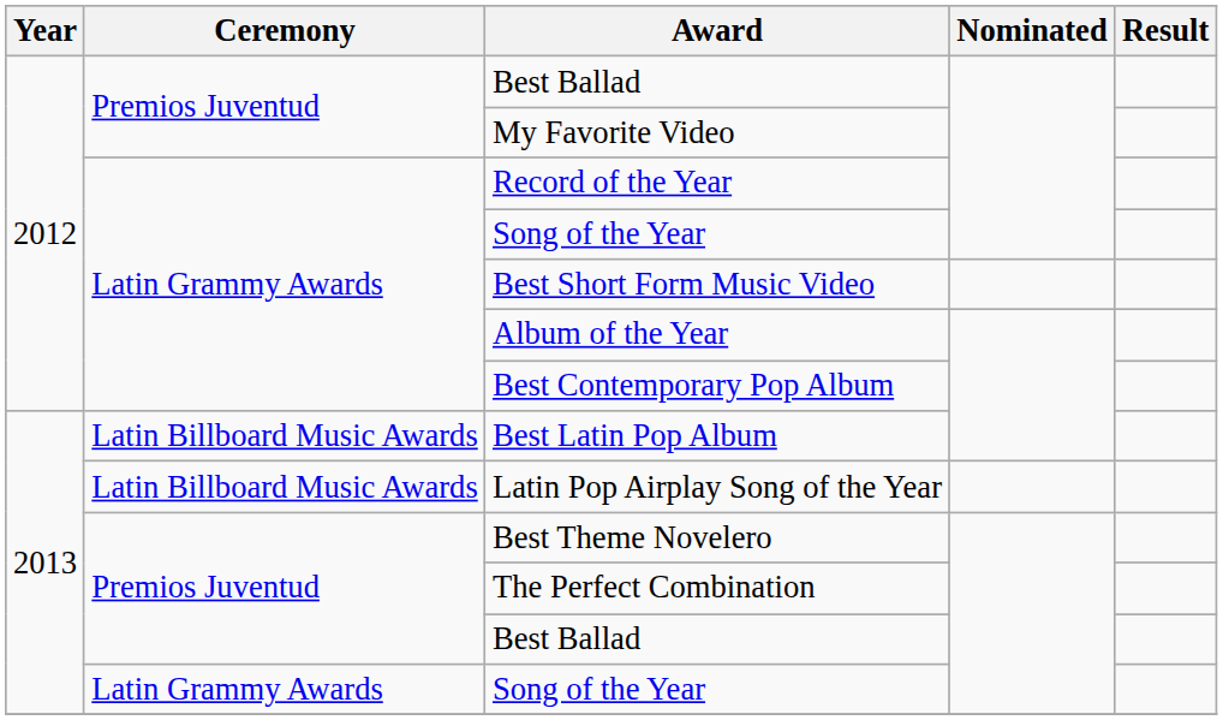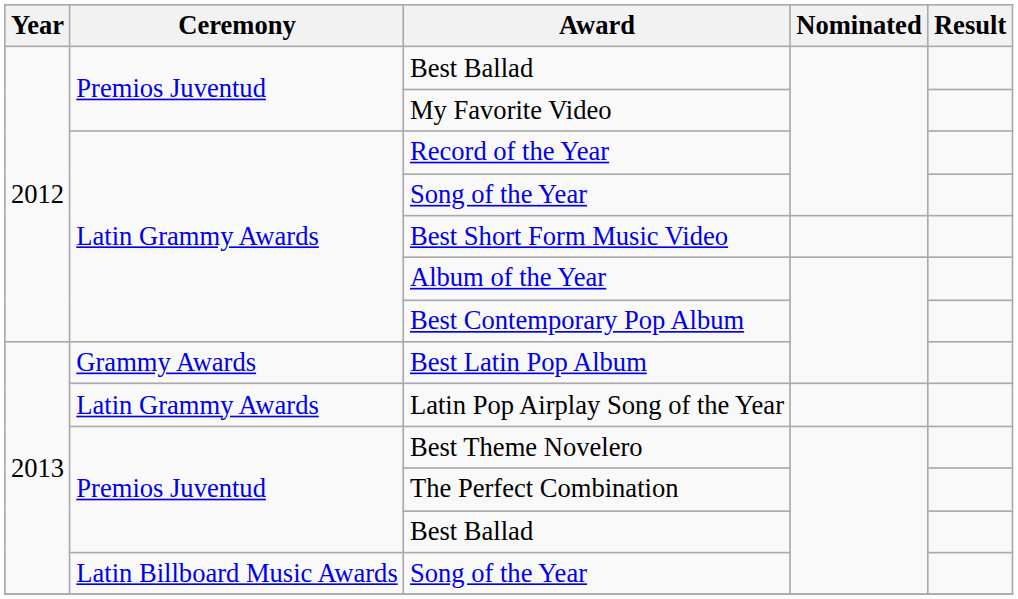 <table class="wikitable">
 <tr>
 <th>Year</th>
 <th>Ceremony</th>
 <th>Award</th>
 <th>Nominated</th>
 <th>Result</th>
 </tr>
 <tr>
 <td rowspan="7">2012</td>
 <td rowspan="2"><a href='#'>Premios Juventud</a></td>
 <td>Best Ballad</td>
 <td rowspan="4"></td>
 <td></td>
 </tr>
 <tr>
 <td>My Favorite Video</td>
 <td></td>
 </tr>
 <tr>
 <td rowspan="5"><a href='#'>Latin Grammy Awards</a></td>
 <td><a href='#'>Record of the Year</a></td>
 <td></td>
 </tr>
 <tr>
 <td><a href='#'>Song of the Year</a></td>
 <td></td>
 </tr>
 <tr>
 <td><a href='#'>Best Short Form Music Video</a></td>
 <td></td>
 <td></td>
 </tr>
 <tr>
 <td><a href='#'>Album of the Year</a></td>
 <td rowspan="3"></td>
 <td></td>
 </tr>
 <tr>
 <td><a href='#'>Best Contemporary Pop Album</a></td>
 <td></td>
 </tr>
 <tr>
 <td rowspan="6">2013</td>
-<td><a href='#'>Latin Billboard Music Awards</a></td>
+<td><a href='#'>Grammy Awards</a></td>
 <td><a href='#'>Best Latin Pop Album</a></td>
 <td></td>
 </tr>
 <tr>
-<td><a href='#'>Latin Billboard Music Awards</a></td>
+<td><a href='#'>Latin Grammy Awards</a></td>
 <td>Latin Pop Airplay Song of the Year</td>
 <td></td>
 <td></td>
 </tr>
 <tr>
 <td rowspan="3"><a href='#'>Premios Juventud</a></td>
 <td>Best Theme Novelero</td>
 <td rowspan="4"></td>
 <td></td>
 </tr>
 <tr>
 <td>The Perfect Combination</td>
 <td></td>
 </tr>
 <tr>
 <td>Best Ballad</td>
 <td></td>
 </tr>
 <tr>
-<td><a href='#'>Latin Grammy Awards</a></td>
+<td><a href='#'>Latin Billboard Music Awards</a></td>
 <td><a href='#'>Song of the Year</a></td>
 <td></td>
 </tr>
 <tr>
 </tr>
 </table>
